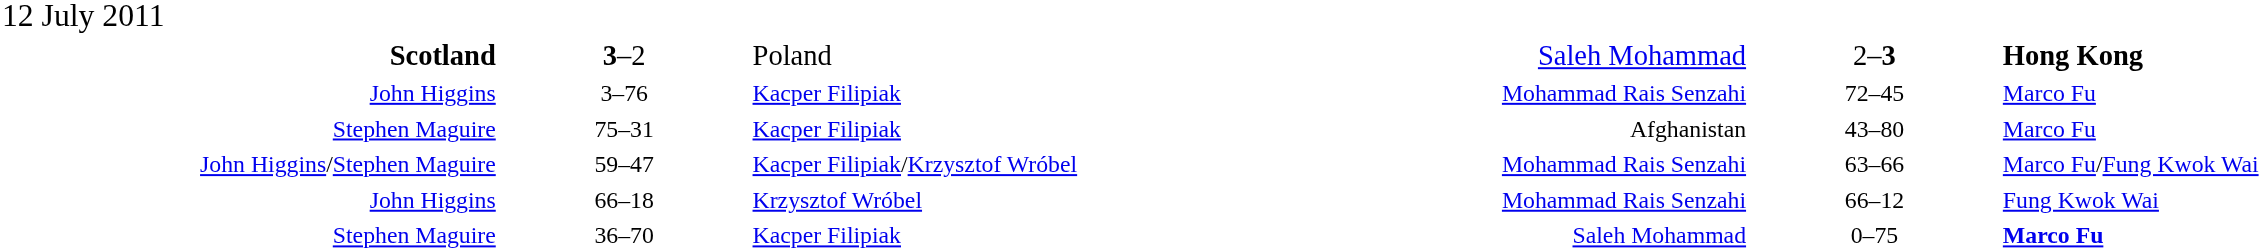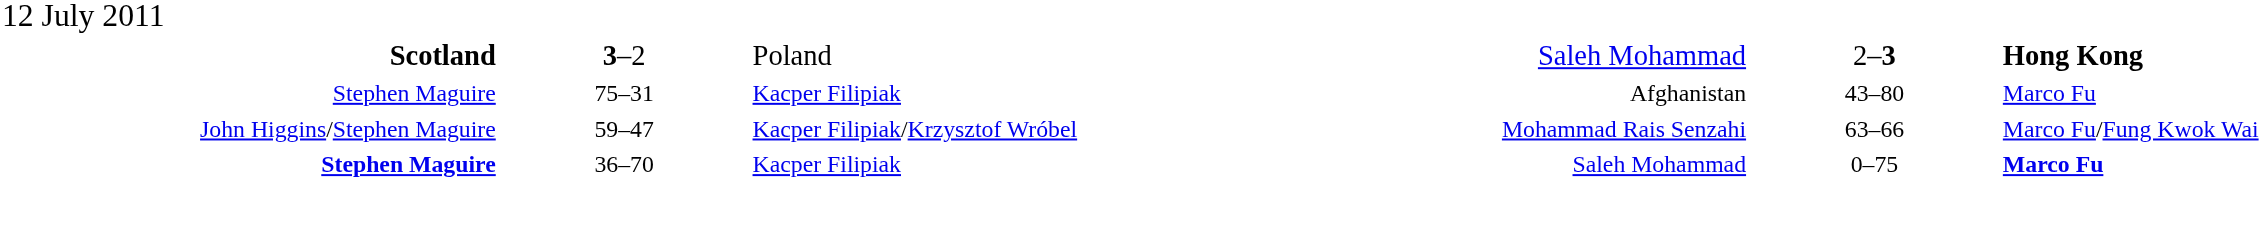 <table width="100%" cellspacing="1">
 <tr>
 <th width=20%></th>
 <th width=10%></th>
 <th width=20%></th>
 <th width=20%></th>
 <th width=10%></th>
 <th width=20%></th>
 </tr>
 <tr>
 <td>12 July 2011</td>
 </tr>
 <tr style=font-size:90%>
 <td align=right><strong>Scotland </strong></td>
 <td align=center><strong>3</strong>–2</td>
 <td> Poland</td>
 <td align=right><a href='#'>Saleh Mohammad</a></td>
 <td align=center>2–<strong>3</strong></td>
 <td><strong> Hong Kong</strong></td>
 </tr>
 <tr style=font-size:75%>
-<td align=right><a href='#'>John Higgins</a></td>
-<td align=center>3–76</td>
-<td><a href='#'>Kacper Filipiak</a></td>
-<td align=right><a href='#'>Mohammad Rais Senzahi</a></td>
-<td align=center>72–45</td>
-<td><a href='#'>Marco Fu</a></td>
-</tr>
-<tr style=font-size:75%>
 <td align=right><a href='#'>Stephen Maguire</a></td>
 <td align=center>75–31</td>
 <td><a href='#'>Kacper Filipiak</a></td>
 <td align=right>Afghanistan </td>
 <td align=center>43–80</td>
 <td><a href='#'>Marco Fu</a></td>
 </tr>
 <tr style=font-size:75%>
 <td align=right><a href='#'>John Higgins</a>/<a href='#'>Stephen Maguire</a></td>
 <td align=center>59–47</td>
 <td><a href='#'>Kacper Filipiak</a>/<a href='#'>Krzysztof Wróbel</a></td>
 <td align=right><a href='#'>Mohammad Rais Senzahi</a></td>
 <td align=center>63–66</td>
 <td><a href='#'>Marco Fu</a>/<a href='#'>Fung Kwok Wai</a></td>
 </tr>
 <tr style=font-size:75%>
-<td align=right><a href='#'>John Higgins</a></td>
-<td align=center>66–18</td>
-<td><a href='#'>Krzysztof Wróbel</a></td>
-<td align=right><a href='#'>Mohammad Rais Senzahi</a></td>
-<td align=center>66–12</td>
-<td><a href='#'>Fung Kwok Wai</a></td>
-</tr>
-<tr style=font-size:75%>
-<td align=right><a href='#'>Stephen Maguire</a></td>
+<td align=right><strong><a href='#'>Stephen Maguire</a></strong></td>
 <td align=center>36–70</td>
 <td><a href='#'>Kacper Filipiak</a></td>
 <td align=right><a href='#'>Saleh Mohammad</a></td>
 <td align=center>0–75</td>
 <td><strong><a href='#'>Marco Fu</a></strong></td>
 </tr>
 </table>
